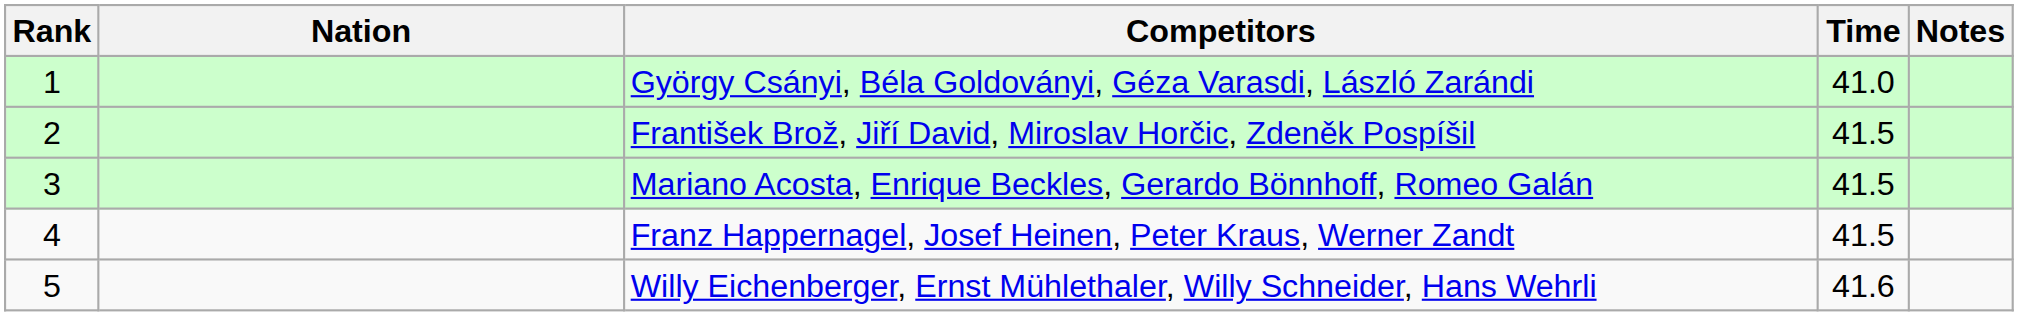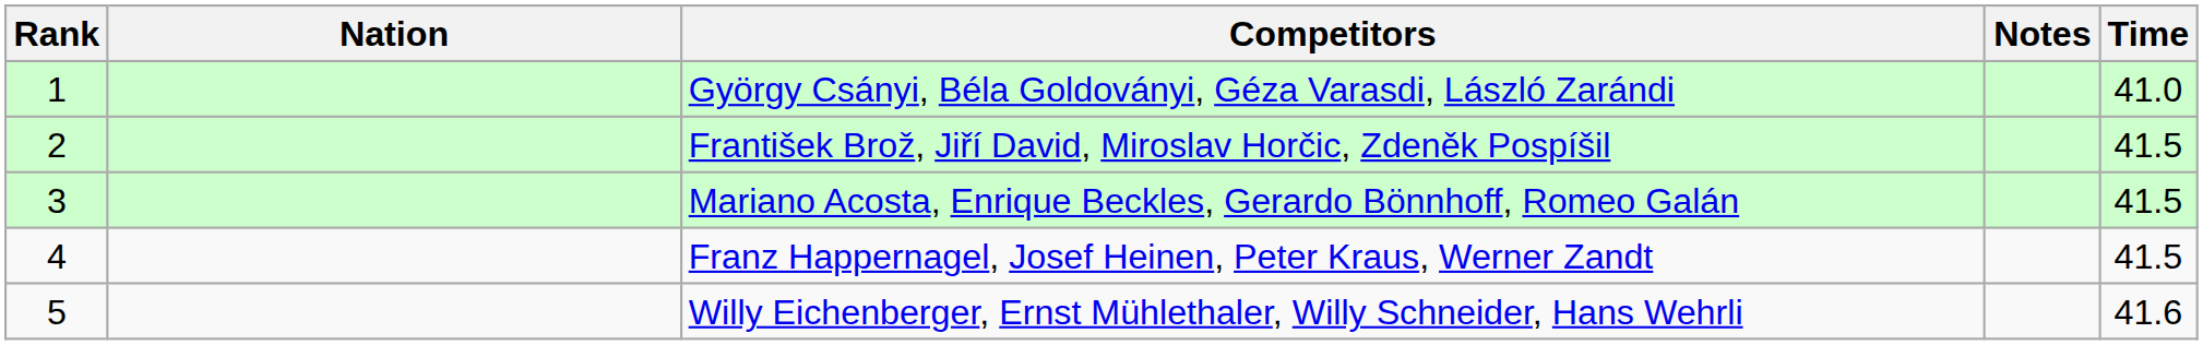 <table class="wikitable sortable" width=75% style="text-align:center; font-size:95%">
 <tr>
 <th width=15>Rank</th>
 <th width=300>Nation</th>
 <th width=700>Competitors</th>
+<th width=15>Notes</th>
 <th width=15>Time</th>
-<th width=15>Notes</th>
 </tr>
 <tr bgcolor=ccffcc>
 <td>1</td>
 <td align=left></td>
 <td align=left><a href='#'>György Csányi</a>, <a href='#'>Béla Goldoványi</a>, <a href='#'>Géza Varasdi</a>, <a href='#'>László Zarándi</a></td>
+<td></td>
 <td>41.0</td>
-<td></td>
 </tr>
 <tr bgcolor=ccffcc>
 <td>2</td>
 <td align=left></td>
 <td align=left><a href='#'>František Brož</a>, <a href='#'>Jiří David</a>, <a href='#'>Miroslav Horčic</a>, <a href='#'>Zdeněk Pospíšil</a></td>
+<td></td>
 <td>41.5</td>
-<td></td>
 </tr>
 <tr bgcolor=ccffcc>
 <td>3</td>
 <td align=left></td>
 <td align=left><a href='#'>Mariano Acosta</a>, <a href='#'>Enrique Beckles</a>, <a href='#'>Gerardo Bönnhoff</a>, <a href='#'>Romeo Galán</a></td>
+<td></td>
 <td>41.5</td>
-<td></td>
 </tr>
 <tr>
 <td>4</td>
 <td align=left></td>
 <td align=left><a href='#'>Franz Happernagel</a>, <a href='#'>Josef Heinen</a>, <a href='#'>Peter Kraus</a>, <a href='#'>Werner Zandt</a></td>
+<td></td>
 <td>41.5</td>
-<td></td>
 </tr>
 <tr>
 <td>5</td>
 <td align=left></td>
 <td align=left><a href='#'>Willy Eichenberger</a>, <a href='#'>Ernst Mühlethaler</a>, <a href='#'>Willy Schneider</a>, <a href='#'>Hans Wehrli</a></td>
+<td></td>
 <td>41.6</td>
-<td></td>
 </tr>
 </table>
